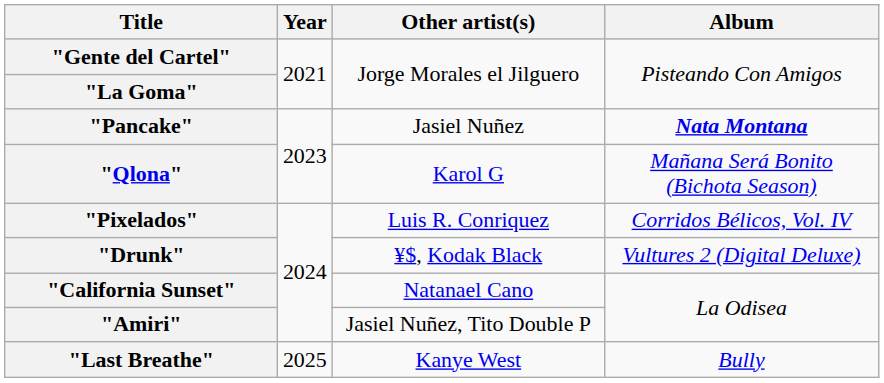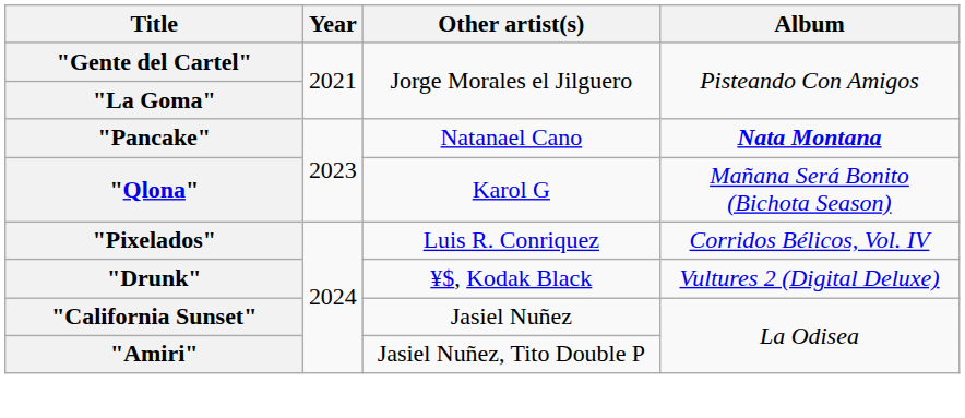 <table class="wikitable plainrowheaders" style="text-align:center;">
 <tr>
 <th scope="col" style="width:12em;">Title</th>
 <th scope="col">Year</th>
 <th scope="col" style="width:12em;">Other artist(s)</th>
 <th scope="col" style="width:12em;">Album</th>
 </tr>
 <tr>
 <th scope="row">"Gente del Cartel"</th>
 <td rowspan="2">2021</td>
 <td rowspan="2">Jorge Morales el Jilguero</td>
 <td rowspan="2"><em>Pisteando Con Amigos</em></td>
 </tr>
 <tr>
 <th scope="row">"La Goma"</th>
 </tr>
 <tr>
 <th scope="row">"Pancake"</th>
 <td rowspan="2">2023</td>
-<td>Jasiel Nuñez</td>
+<td><a href='#'>Natanael Cano</a></td>
 <td><strong><em><a href='#'>Nata Montana</a></em></strong></td>
 </tr>
 <tr>
 <th scope="row">"<a href='#'>Qlona</a>"</th>
 <td><a href='#'>Karol G</a></td>
 <td><em><a href='#'>Mañana Será Bonito (Bichota Season)</a></em></td>
 </tr>
 <tr>
 <th scope="row">"Pixelados"</th>
 <td rowspan="4">2024</td>
 <td><a href='#'>Luis R. Conriquez</a></td>
 <td><em><a href='#'>Corridos Bélicos, Vol. IV </a></em></td>
 </tr>
 <tr>
 <th scope="row">"Drunk"</th>
 <td><a href='#'>¥$</a>, <a href='#'>Kodak Black</a></td>
 <td><em><a href='#'>Vultures 2 (Digital Deluxe)</a></em></td>
 </tr>
 <tr>
 <th scope="row">"California Sunset"</th>
-<td><a href='#'>Natanael Cano</a></td>
+<td>Jasiel Nuñez</td>
 <td rowspan="2"><em>La Odisea</em></td>
 </tr>
 <tr>
 <th scope="row">"Amiri"</th>
 <td>Jasiel Nuñez, Tito Double P</td>
 </tr>
-<tr>
-<th scope="row">"Last Breathe"</th>
-<td>2025</td>
-<td><a href='#'>Kanye West</a></td>
-<td><em><a href='#'>Bully</a></em></td>
-</tr>
 </table>
